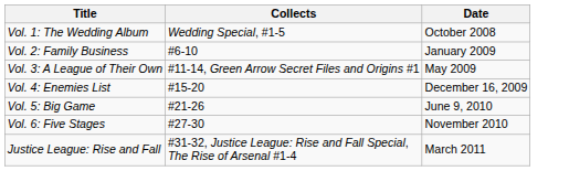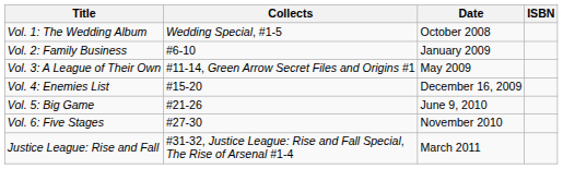 <table class="wikitable">
 <tr>
 <th>Title</th>
 <th>Collects</th>
 <th>Date</th>
+<th>ISBN</th>
 </tr>
 <tr>
 <td><em>Vol. 1: The Wedding Album</em></td>
 <td><em>Wedding Special</em>, #1-5</td>
 <td>October 2008</td>
+<td></td>
 </tr>
 <tr>
 <td><em>Vol. 2: Family Business</em></td>
 <td>#6-10</td>
 <td>January 2009</td>
+<td></td>
 </tr>
 <tr>
 <td><em>Vol. 3: A League of Their Own</em></td>
 <td>#11-14, <em>Green Arrow Secret Files and Origins</em> #1</td>
 <td>May 2009</td>
+<td></td>
 </tr>
 <tr>
 <td><em>Vol. 4: Enemies List</em></td>
 <td>#15-20</td>
 <td>December 16, 2009</td>
+<td></td>
 </tr>
 <tr>
 <td><em>Vol. 5: Big Game</em></td>
 <td>#21-26</td>
 <td>June 9, 2010</td>
+<td></td>
 </tr>
 <tr>
 <td><em>Vol. 6: Five Stages</em></td>
 <td>#27-30</td>
 <td>November 2010</td>
+<td></td>
 </tr>
 <tr>
 <td><em>Justice League: Rise and Fall</em></td>
 <td>#31-32, <em>Justice League: Rise and Fall Special</em>,<br><em>The Rise of Arsenal</em> #1-4</td>
 <td>March 2011</td>
+<td></td>
 </tr>
 </table>
